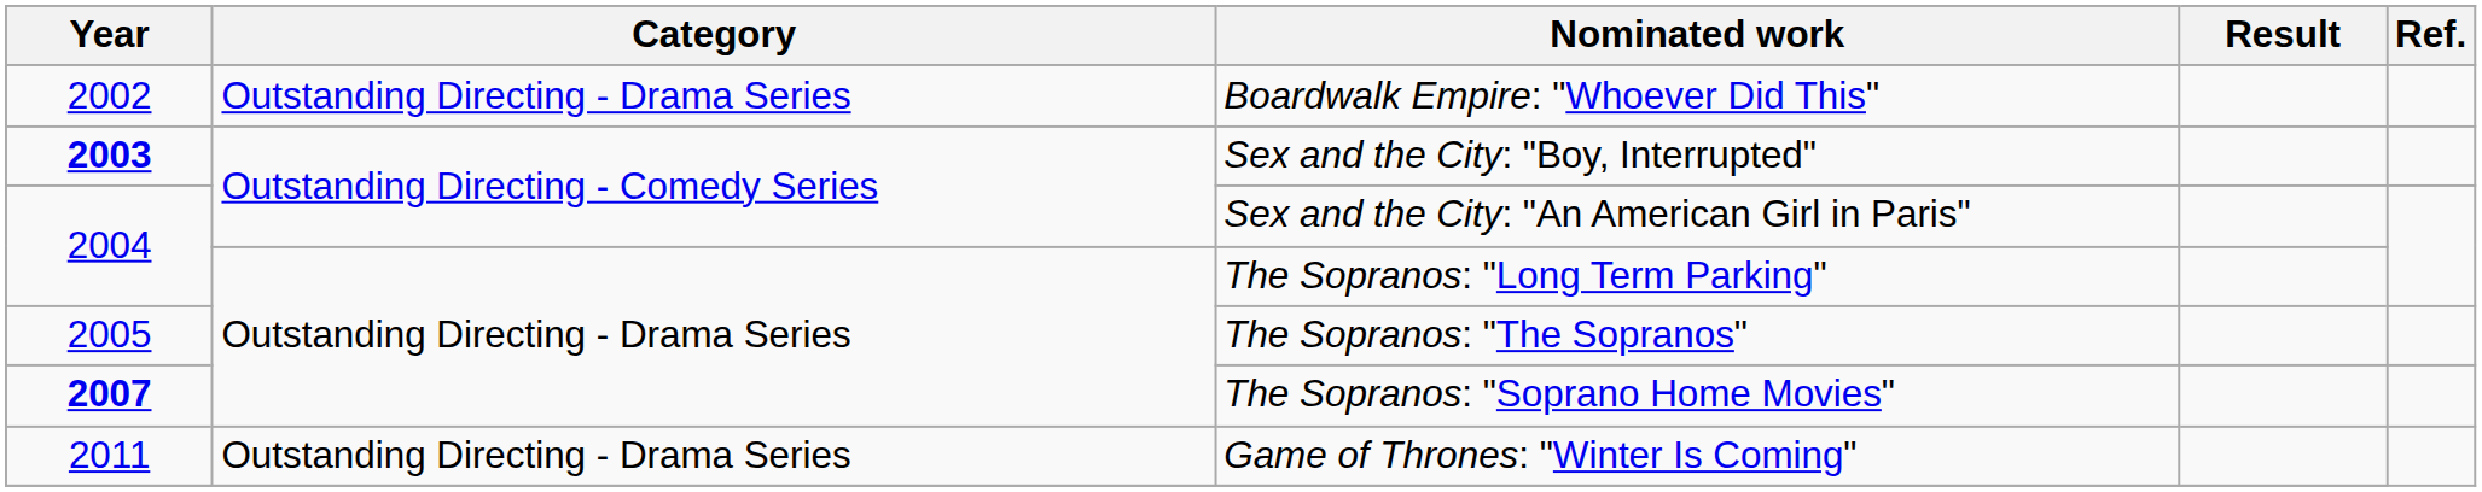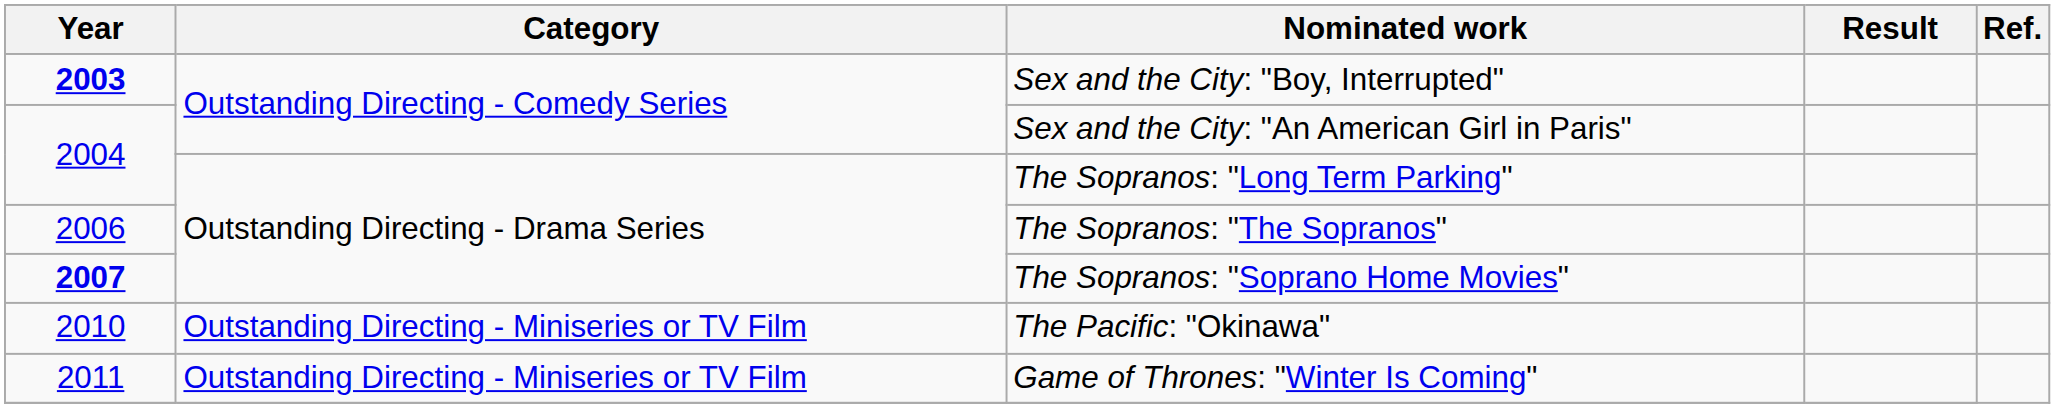 <table class=wikitable>
 <tr>
 <th scope="col" style="width:5em;">Year</th>
 <th scope="col" style="width:26em;">Category</th>
 <th scope="col" style="width:25em;">Nominated work</th>
 <th scope="col" style="width:5em;">Result</th>
 <th>Ref.</th>
-</tr>
-<tr>
-<td style="text-align:center;"><a href='#'>2002</a></td>
-<td><a href='#'>Outstanding Directing - Drama Series</a></td>
-<td><em>Boardwalk Empire</em>: "<a href='#'>Whoever Did This</a>"</td>
-<td></td>
-<td></td>
 </tr>
 <tr>
 <td style="text-align:center;"><strong><a href='#'>2003</a></strong></td>
 <td rowspan=2><a href='#'>Outstanding Directing - Comedy Series</a></td>
 <td><em>Sex and the City</em>: "Boy, Interrupted"</td>
 <td></td>
 <td></td>
 </tr>
 <tr>
 <td style="text-align:center;", rowspan=2><a href='#'>2004</a></td>
 <td><em>Sex and the City</em>: "An American Girl in Paris"</td>
 <td></td>
 <td rowspan=2></td>
 </tr>
 <tr>
 <td rowspan=3>Outstanding Directing - Drama Series</td>
 <td><em>The Sopranos</em>: "<a href='#'>Long Term Parking</a>"</td>
 <td></td>
 </tr>
 <tr>
-<td style="text-align:center;"><a href='#'>2005</a></td>
+<td style="text-align:center;"><a href='#'>2006</a></td>
 <td><em>The Sopranos</em>: "<a href='#'>The Sopranos</a>"</td>
 <td></td>
 <td></td>
 </tr>
 <tr>
 <td style="text-align:center;"><strong><a href='#'>2007</a></strong></td>
 <td><em>The Sopranos</em>: "<a href='#'>Soprano Home Movies</a>"</td>
 <td></td>
 <td></td>
 </tr>
 <tr>
+<td style="text-align:center;"><a href='#'>2010</a></td>
+<td><a href='#'>Outstanding Directing - Miniseries or TV Film</a></td>
+<td><em>The Pacific</em>: "Okinawa"</td>
+<td></td>
+<td></td>
+</tr>
+<tr>
 <td style="text-align:center;"><a href='#'>2011</a></td>
-<td>Outstanding Directing - Drama Series</td>
+<td><a href='#'>Outstanding Directing - Miniseries or TV Film</a></td>
 <td><em>Game of Thrones</em>: "<a href='#'>Winter Is Coming</a>"</td>
 <td></td>
 </tr>
 <tr>
 </tr>
 </table>
